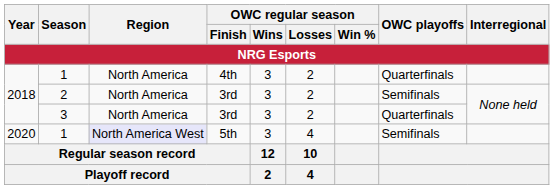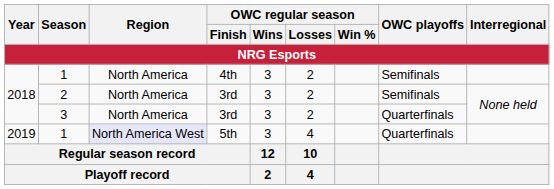 <table class="wikitable" style="text-align:center; font-size:95%;">
 <tr>
 <th rowspan="2">Year</th>
 <th rowspan="2">Season</th>
 <th rowspan="2">Region</th>
 <th colspan="4">OWC regular season</th>
 <th rowspan="2">OWC playoffs</th>
 <th rowspan="2">Interregional</th>
 </tr>
 <tr>
 <th>Finish</th>
 <th>Wins</th>
 <th>Losses</th>
 <th>Win %</th>
 </tr>
 <tr>
 <th colspan="9" style="background:#C7203A; color:#FFFFFF;">NRG Esports</th>
 </tr>
 <tr>
 <td rowspan= "3">2018</td>
 <td>1</td>
 <td>North America</td>
 <td>4th</td>
 <td>3</td>
 <td>2</td>
 <td></td>
-<td style="text-align:left;">Quarterfinals</td>
+<td style="text-align:left;">Semifinals</td>
 <td></td>
 </tr>
 <tr>
 <td>2</td>
 <td>North America</td>
 <td>3rd</td>
 <td>3</td>
 <td>2</td>
 <td></td>
 <td style="text-align:left;">Semifinals</td>
 <td rowspan="2"><em>None held</em></td>
 </tr>
 <tr>
 <td>3</td>
 <td>North America</td>
 <td>3rd</td>
 <td>3</td>
 <td>2</td>
 <td></td>
 <td style="text-align:left;">Quarterfinals</td>
 </tr>
 <tr>
-<td>2020</td>
+<td>2019</td>
 <td>1</td>
 <td style="background: lavender;">North America West</td>
 <td>5th</td>
 <td>3</td>
 <td>4</td>
 <td></td>
-<td style="text-align:left;">Semifinals</td>
+<td style="text-align:left;">Quarterfinals</td>
 <td></td>
 </tr>
 <tr>
 <th colspan="4">Regular season record</th>
 <th>12</th>
 <th>10</th>
 <th></th>
 <th colspan="3"></th>
 </tr>
 <tr>
 <th colspan="4">Playoff record</th>
 <th>2</th>
 <th>4</th>
 <th></th>
 <th colspan="3"></th>
 </tr>
 </table>
